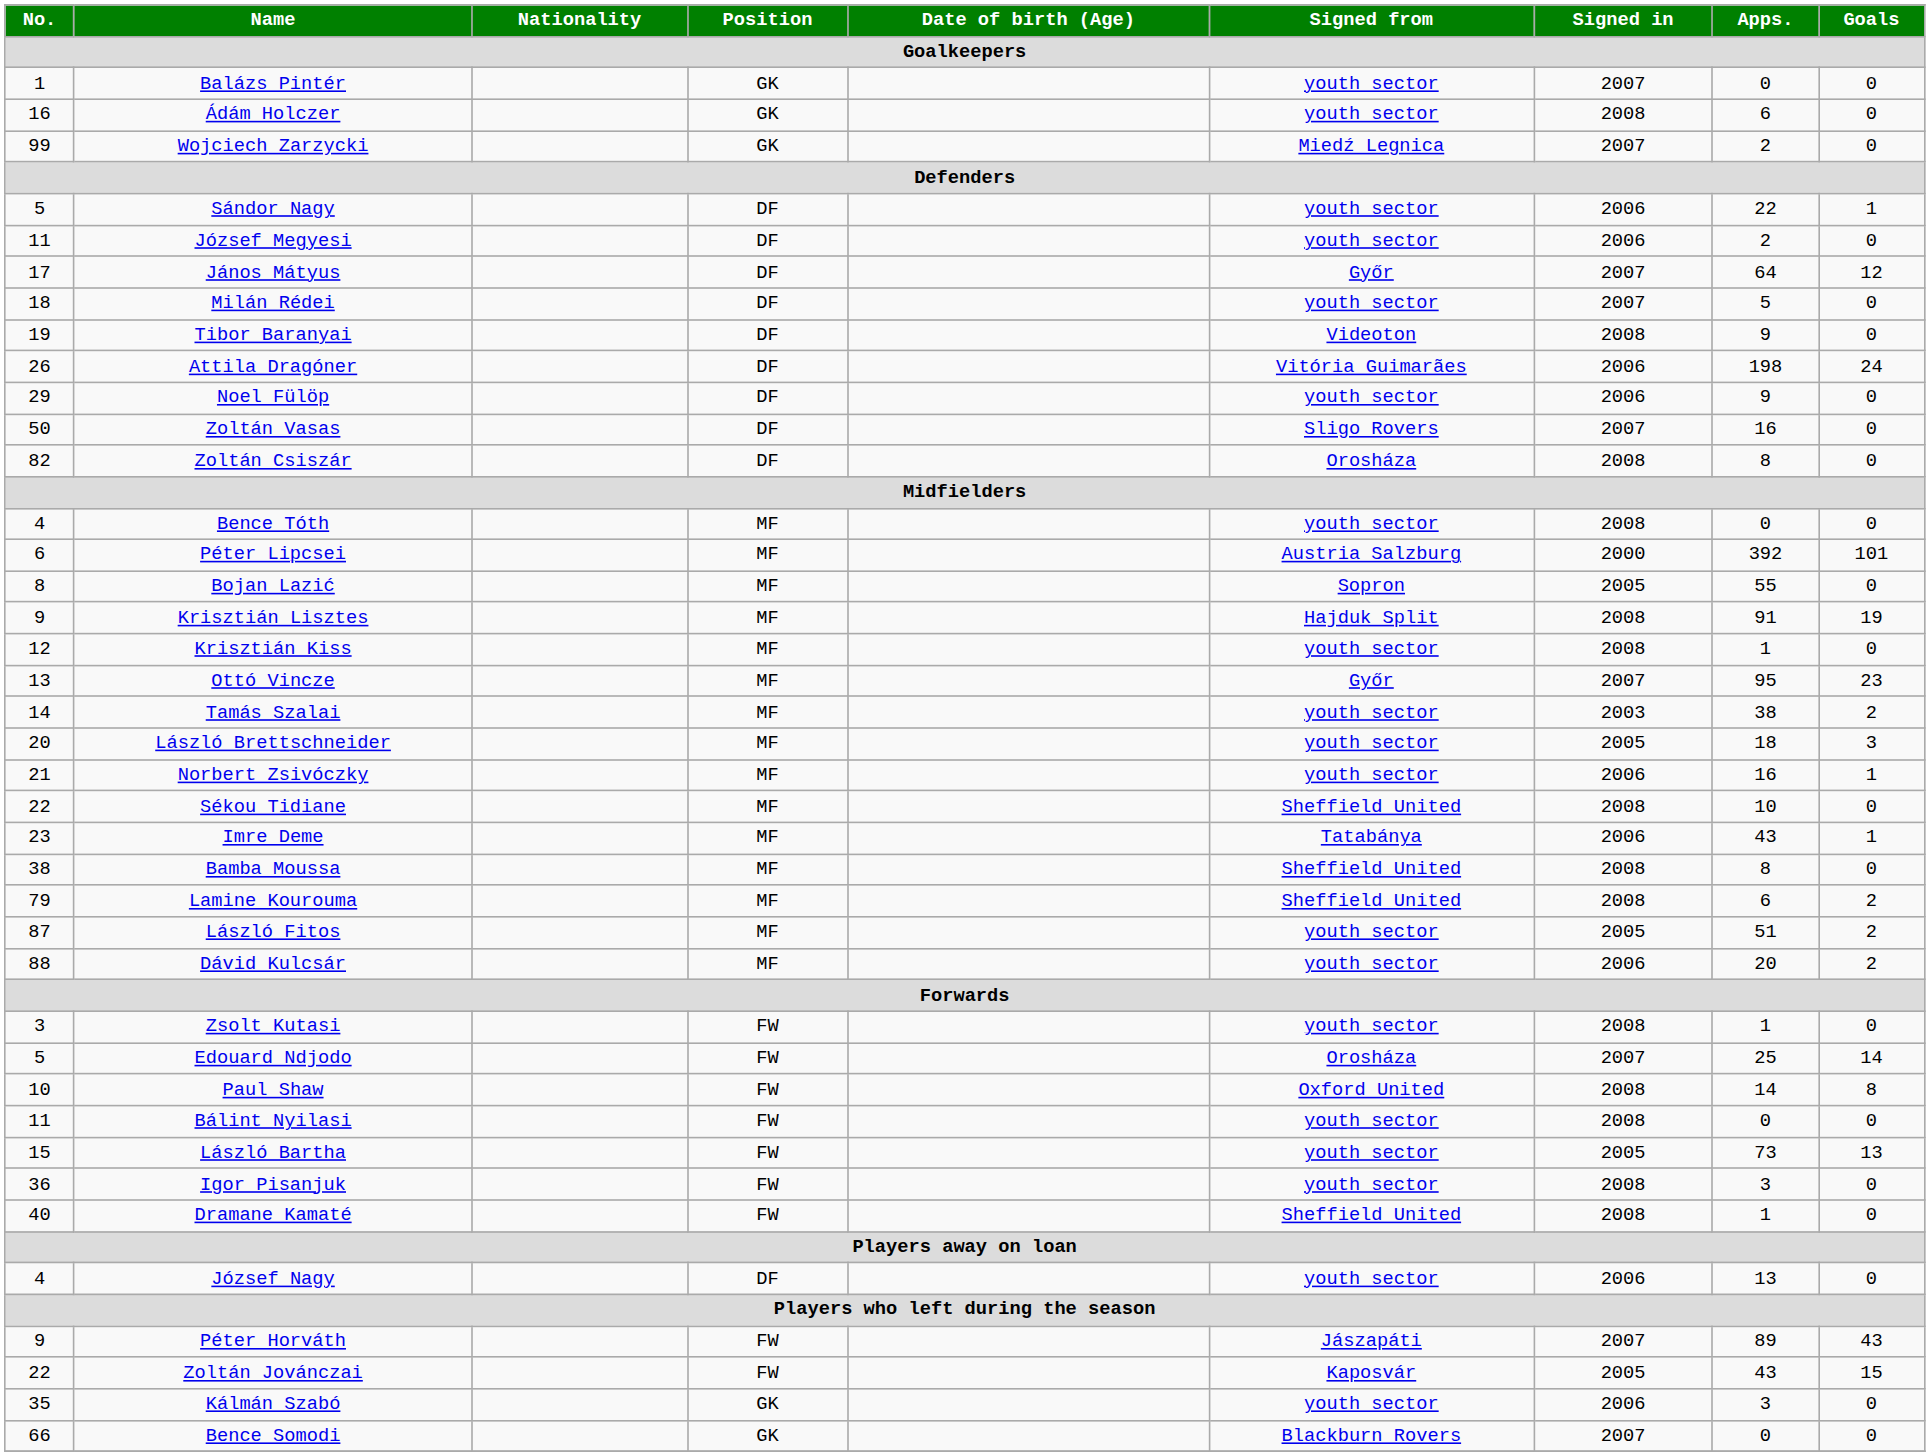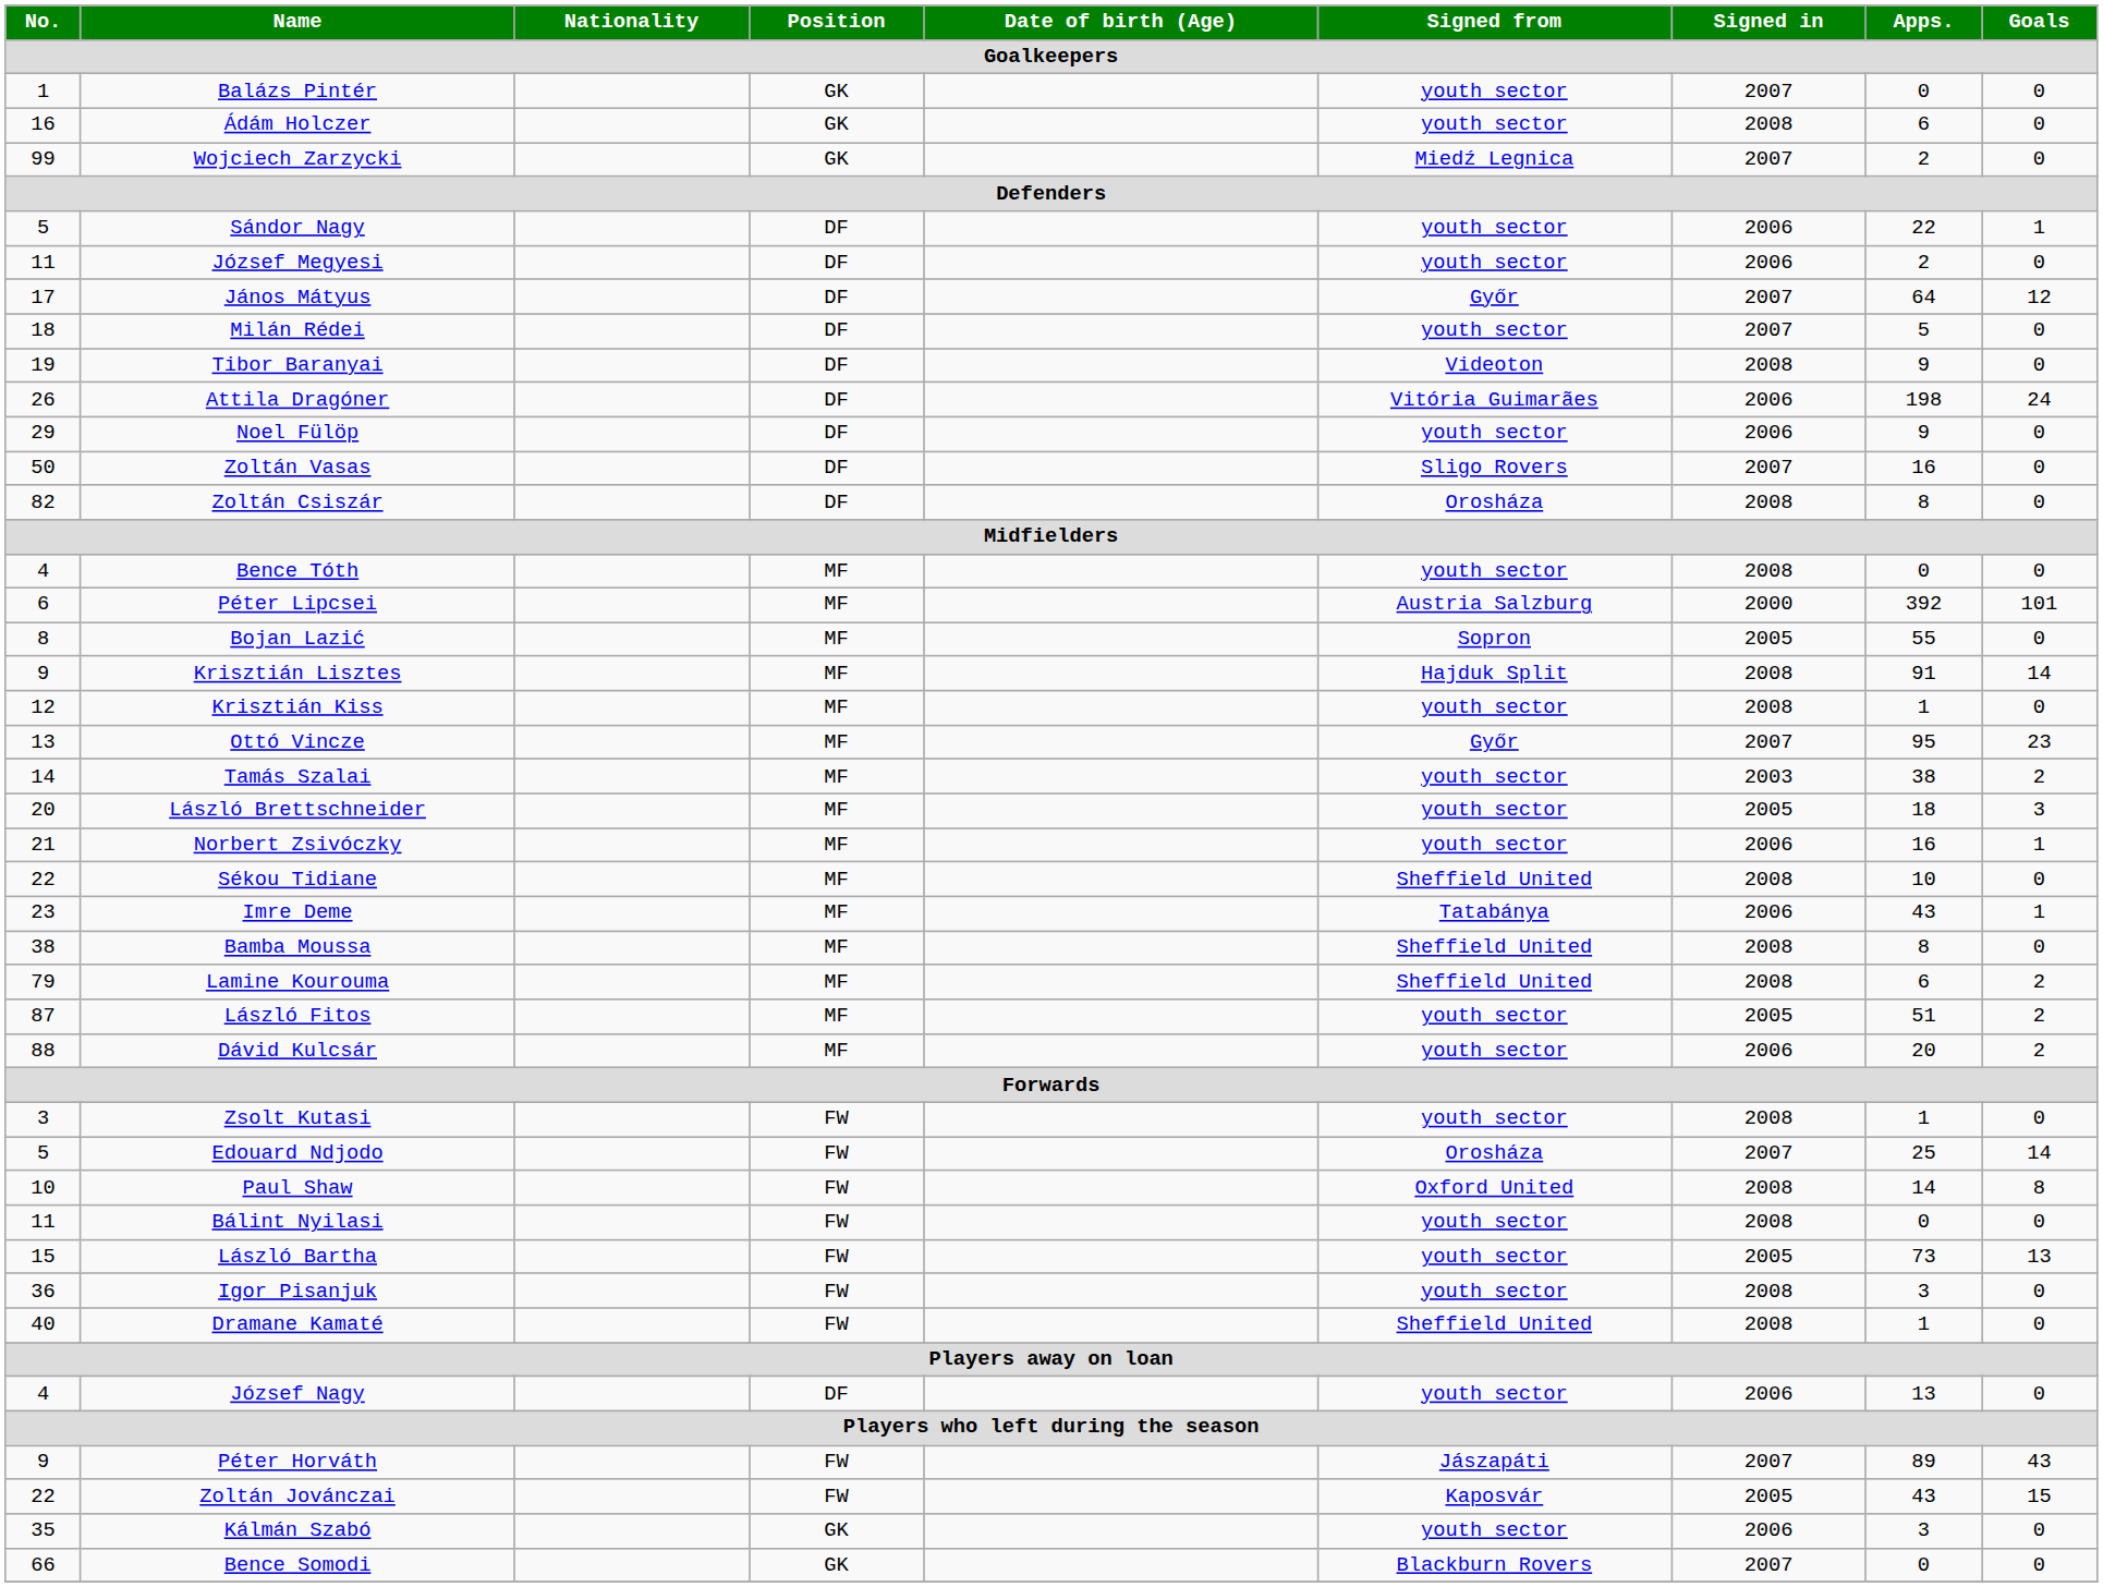 <table class="wikitable"  style="text-align:center; font-size:90%; width:95%;">
 <tr>
 <th style="background:green; color:white; text-align:center;">No.</th>
 <th style="background:green; color:white; text-align:center;">Name</th>
 <th style="background:green; color:white; text-align:center;">Nationality</th>
 <th style="background:green; color:white; text-align:center;">Position</th>
 <th style="background:green; color:white; text-align:center;">Date of birth (Age)</th>
 <th style="background:green; color:white; text-align:center;">Signed from</th>
 <th style="background:green; color:white; text-align:center;">Signed in</th>
 <th style="background:green; color:white; text-align:center;">Apps.</th>
 <th style="background:green; color:white; text-align:center;">Goals</th>
 </tr>
 <tr>
 <th colspan="11"  style="background:#dcdcdc; text-align:center;">Goalkeepers</th>
 </tr>
 <tr>
 <td>1</td>
 <td><a href='#'>Balázs Pintér</a></td>
 <td></td>
 <td>GK</td>
 <td></td>
 <td><a href='#'>youth sector</a></td>
 <td>2007</td>
 <td>0</td>
 <td>0</td>
 </tr>
 <tr>
 <td>16</td>
 <td><a href='#'>Ádám Holczer</a></td>
 <td></td>
 <td>GK</td>
 <td></td>
 <td><a href='#'>youth sector</a></td>
 <td>2008</td>
 <td>6</td>
 <td>0</td>
 </tr>
 <tr>
 <td>99</td>
 <td><a href='#'>Wojciech Zarzycki</a></td>
 <td></td>
 <td>GK</td>
 <td></td>
 <td><a href='#'>Miedź Legnica</a></td>
 <td>2007</td>
 <td>2</td>
 <td>0</td>
 </tr>
 <tr>
 <th colspan="11"  style="background:#dcdcdc; text-align:center;">Defenders</th>
 </tr>
 <tr>
 <td>5</td>
 <td><a href='#'>Sándor Nagy</a></td>
 <td></td>
 <td>DF</td>
 <td></td>
 <td><a href='#'>youth sector</a></td>
 <td>2006</td>
 <td>22</td>
 <td>1</td>
 </tr>
 <tr>
 <td>11</td>
 <td><a href='#'>József Megyesi</a></td>
 <td></td>
 <td>DF</td>
 <td></td>
 <td><a href='#'>youth sector</a></td>
 <td>2006</td>
 <td>2</td>
 <td>0</td>
 </tr>
 <tr>
 <td>17</td>
 <td><a href='#'>János Mátyus</a></td>
 <td></td>
 <td>DF</td>
 <td></td>
 <td><a href='#'>Győr</a></td>
 <td>2007</td>
 <td>64</td>
 <td>12</td>
 </tr>
 <tr>
 <td>18</td>
 <td><a href='#'>Milán Rédei</a></td>
 <td></td>
 <td>DF</td>
 <td></td>
 <td><a href='#'>youth sector</a></td>
 <td>2007</td>
 <td>5</td>
 <td>0</td>
 </tr>
 <tr>
 <td>19</td>
 <td><a href='#'>Tibor Baranyai</a></td>
 <td></td>
 <td>DF</td>
 <td></td>
 <td><a href='#'>Videoton</a></td>
 <td>2008</td>
 <td>9</td>
 <td>0</td>
 </tr>
 <tr>
 <td>26</td>
 <td><a href='#'>Attila Dragóner</a></td>
 <td></td>
 <td>DF</td>
 <td></td>
 <td><a href='#'>Vitória Guimarães</a></td>
 <td>2006</td>
 <td>198</td>
 <td>24</td>
 </tr>
 <tr>
 <td>29</td>
 <td><a href='#'>Noel Fülöp</a></td>
 <td></td>
 <td>DF</td>
 <td></td>
 <td><a href='#'>youth sector</a></td>
 <td>2006</td>
 <td>9</td>
 <td>0</td>
 </tr>
 <tr>
 <td>50</td>
 <td><a href='#'>Zoltán Vasas</a></td>
 <td></td>
 <td>DF</td>
 <td></td>
 <td><a href='#'>Sligo Rovers</a></td>
 <td>2007</td>
 <td>16</td>
 <td>0</td>
 </tr>
 <tr>
 <td>82</td>
 <td><a href='#'>Zoltán Csiszár</a></td>
 <td></td>
 <td>DF</td>
 <td></td>
 <td><a href='#'>Orosháza</a></td>
 <td>2008</td>
 <td>8</td>
 <td>0</td>
 </tr>
 <tr>
 <th colspan="11"  style="background:#dcdcdc; text-align:center;">Midfielders</th>
 </tr>
 <tr>
 <td>4</td>
 <td><a href='#'>Bence Tóth</a></td>
 <td></td>
 <td>MF</td>
 <td></td>
 <td><a href='#'>youth sector</a></td>
 <td>2008</td>
 <td>0</td>
 <td>0</td>
 </tr>
 <tr>
 <td>6</td>
 <td><a href='#'>Péter Lipcsei</a></td>
 <td></td>
 <td>MF</td>
 <td></td>
 <td><a href='#'>Austria Salzburg</a></td>
 <td>2000</td>
 <td>392</td>
 <td>101</td>
 </tr>
 <tr>
 <td>8</td>
 <td><a href='#'>Bojan Lazić</a></td>
 <td></td>
 <td>MF</td>
 <td></td>
 <td><a href='#'>Sopron</a></td>
 <td>2005</td>
 <td>55</td>
 <td>0</td>
 </tr>
 <tr>
 <td>9</td>
 <td><a href='#'>Krisztián Lisztes</a></td>
 <td></td>
 <td>MF</td>
 <td></td>
 <td><a href='#'>Hajduk Split</a></td>
 <td>2008</td>
 <td>91</td>
-<td>19</td>
+<td>14</td>
 </tr>
 <tr>
 <td>12</td>
 <td><a href='#'>Krisztián Kiss</a></td>
 <td></td>
 <td>MF</td>
 <td></td>
 <td><a href='#'>youth sector</a></td>
 <td>2008</td>
 <td>1</td>
 <td>0</td>
 </tr>
 <tr>
 <td>13</td>
 <td><a href='#'>Ottó Vincze</a></td>
 <td></td>
 <td>MF</td>
 <td></td>
 <td><a href='#'>Győr</a></td>
 <td>2007</td>
 <td>95</td>
 <td>23</td>
 </tr>
 <tr>
 <td>14</td>
 <td><a href='#'>Tamás Szalai</a></td>
 <td></td>
 <td>MF</td>
 <td></td>
 <td><a href='#'>youth sector</a></td>
 <td>2003</td>
 <td>38</td>
 <td>2</td>
 </tr>
 <tr>
 <td>20</td>
 <td><a href='#'>László Brettschneider</a></td>
 <td></td>
 <td>MF</td>
 <td></td>
 <td><a href='#'>youth sector</a></td>
 <td>2005</td>
 <td>18</td>
 <td>3</td>
 </tr>
 <tr>
 <td>21</td>
 <td><a href='#'>Norbert Zsivóczky</a></td>
 <td></td>
 <td>MF</td>
 <td></td>
 <td><a href='#'>youth sector</a></td>
 <td>2006</td>
 <td>16</td>
 <td>1</td>
 </tr>
 <tr>
 <td>22</td>
 <td><a href='#'>Sékou Tidiane</a></td>
 <td></td>
 <td>MF</td>
 <td></td>
 <td><a href='#'>Sheffield United</a></td>
 <td>2008</td>
 <td>10</td>
 <td>0</td>
 </tr>
 <tr>
 <td>23</td>
 <td><a href='#'>Imre Deme</a></td>
 <td></td>
 <td>MF</td>
 <td></td>
 <td><a href='#'>Tatabánya</a></td>
 <td>2006</td>
 <td>43</td>
 <td>1</td>
 </tr>
 <tr>
 <td>38</td>
 <td><a href='#'>Bamba Moussa</a></td>
 <td></td>
 <td>MF</td>
 <td></td>
 <td><a href='#'>Sheffield United</a></td>
 <td>2008</td>
 <td>8</td>
 <td>0</td>
 </tr>
 <tr>
 <td>79</td>
 <td><a href='#'>Lamine Kourouma</a></td>
 <td></td>
 <td>MF</td>
 <td></td>
 <td><a href='#'>Sheffield United</a></td>
 <td>2008</td>
 <td>6</td>
 <td>2</td>
 </tr>
 <tr>
 <td>87</td>
 <td><a href='#'>László Fitos</a></td>
 <td></td>
 <td>MF</td>
 <td></td>
 <td><a href='#'>youth sector</a></td>
 <td>2005</td>
 <td>51</td>
 <td>2</td>
 </tr>
 <tr>
 <td>88</td>
 <td><a href='#'>Dávid Kulcsár</a></td>
 <td></td>
 <td>MF</td>
 <td></td>
 <td><a href='#'>youth sector</a></td>
 <td>2006</td>
 <td>20</td>
 <td>2</td>
 </tr>
 <tr>
 <th colspan="11"  style="background:#dcdcdc; text-align:center;">Forwards</th>
 </tr>
 <tr>
 <td>3</td>
 <td><a href='#'>Zsolt Kutasi</a></td>
 <td></td>
 <td>FW</td>
 <td></td>
 <td><a href='#'>youth sector</a></td>
 <td>2008</td>
 <td>1</td>
 <td>0</td>
 </tr>
 <tr>
 <td>5</td>
 <td><a href='#'>Edouard Ndjodo</a></td>
 <td></td>
 <td>FW</td>
 <td></td>
 <td><a href='#'>Orosháza</a></td>
 <td>2007</td>
 <td>25</td>
 <td>14</td>
 </tr>
 <tr>
 <td>10</td>
 <td><a href='#'>Paul Shaw</a></td>
 <td></td>
 <td>FW</td>
 <td></td>
 <td><a href='#'>Oxford United</a></td>
 <td>2008</td>
 <td>14</td>
 <td>8</td>
 </tr>
 <tr>
 <td>11</td>
 <td><a href='#'>Bálint Nyilasi</a></td>
 <td></td>
 <td>FW</td>
 <td></td>
 <td><a href='#'>youth sector</a></td>
 <td>2008</td>
 <td>0</td>
 <td>0</td>
 </tr>
 <tr>
 <td>15</td>
 <td><a href='#'>László Bartha</a></td>
 <td></td>
 <td>FW</td>
 <td></td>
 <td><a href='#'>youth sector</a></td>
 <td>2005</td>
 <td>73</td>
 <td>13</td>
 </tr>
 <tr>
 <td>36</td>
 <td><a href='#'>Igor Pisanjuk</a></td>
 <td></td>
 <td>FW</td>
 <td></td>
 <td><a href='#'>youth sector</a></td>
 <td>2008</td>
 <td>3</td>
 <td>0</td>
 </tr>
 <tr>
 <td>40</td>
 <td><a href='#'>Dramane Kamaté</a></td>
 <td></td>
 <td>FW</td>
 <td></td>
 <td><a href='#'>Sheffield United</a></td>
 <td>2008</td>
 <td>1</td>
 <td>0</td>
 </tr>
 <tr>
 <th colspan="11"  style="background:#dcdcdc; text-align:center;">Players away on loan</th>
 </tr>
 <tr>
 <td>4</td>
 <td><a href='#'>József Nagy</a></td>
 <td></td>
 <td>DF</td>
 <td></td>
 <td><a href='#'>youth sector</a></td>
 <td>2006</td>
 <td>13</td>
 <td>0</td>
 </tr>
 <tr>
 <th colspan="11"  style="background:#dcdcdc; text-align:center;">Players who left during the season</th>
 </tr>
 <tr>
 <td>9</td>
 <td><a href='#'>Péter Horváth</a></td>
 <td></td>
 <td>FW</td>
 <td></td>
 <td><a href='#'>Jászapáti</a></td>
 <td>2007</td>
 <td>89</td>
 <td>43</td>
 </tr>
 <tr>
 <td>22</td>
 <td><a href='#'>Zoltán Jovánczai</a></td>
 <td></td>
 <td>FW</td>
 <td></td>
 <td><a href='#'>Kaposvár</a></td>
 <td>2005</td>
 <td>43</td>
 <td>15</td>
 </tr>
 <tr>
 <td>35</td>
 <td><a href='#'>Kálmán Szabó</a></td>
 <td></td>
 <td>GK</td>
 <td></td>
 <td><a href='#'>youth sector</a></td>
 <td>2006</td>
 <td>3</td>
 <td>0</td>
 </tr>
 <tr>
 <td>66</td>
 <td><a href='#'>Bence Somodi</a></td>
 <td></td>
 <td>GK</td>
 <td></td>
 <td><a href='#'>Blackburn Rovers</a></td>
 <td>2007</td>
 <td>0</td>
 <td>0</td>
 </tr>
 <tr>
 </tr>
 </table>
